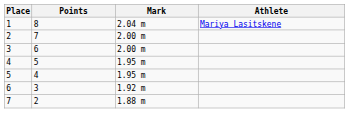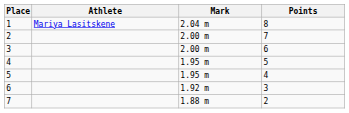 <table class=wikitable>
 <tr>
 <th>Place</th>
+<th style="width:18em">Athlete</th>
+<th style="width:10em">Mark</th>
 <th style="width:10em">Points</th>
-<th style="width:10em">Mark</th>
-<th style="width:18em">Athlete</th>
 </tr>
 <tr>
 <td>1</td>
+<td align=left> <a href='#'>Mariya Lasitskene</a></td>
+<td>2.04 m </td>
 <td>8</td>
-<td>2.04 m </td>
-<td align=left> <a href='#'>Mariya Lasitskene</a></td>
 </tr>
 <tr>
 <td>2</td>
+<td></td>
+<td>2.00 m </td>
 <td>7</td>
-<td>2.00 m </td>
-<td></td>
 </tr>
 <tr>
 <td>3</td>
+<td></td>
+<td>2.00 m </td>
 <td>6</td>
-<td>2.00 m </td>
-<td></td>
 </tr>
 <tr>
 <td>4</td>
+<td></td>
+<td>1.95 m</td>
 <td>5</td>
-<td>1.95 m</td>
-<td></td>
 </tr>
 <tr>
 <td>5</td>
+<td></td>
+<td>1.95 m</td>
 <td>4</td>
-<td>1.95 m</td>
-<td></td>
 </tr>
 <tr>
 <td>6</td>
+<td></td>
+<td>1.92 m</td>
 <td>3</td>
-<td>1.92 m</td>
-<td></td>
 </tr>
 <tr>
 <td>7</td>
+<td></td>
+<td>1.88 m</td>
 <td>2</td>
-<td>1.88 m</td>
-<td></td>
 </tr>
 </table>
